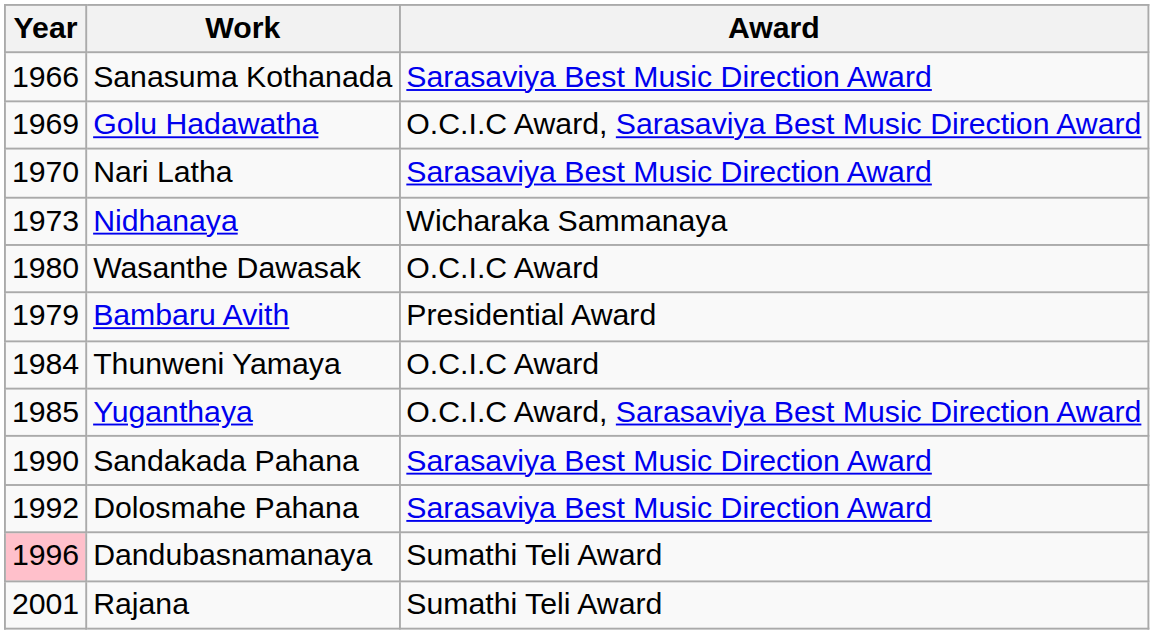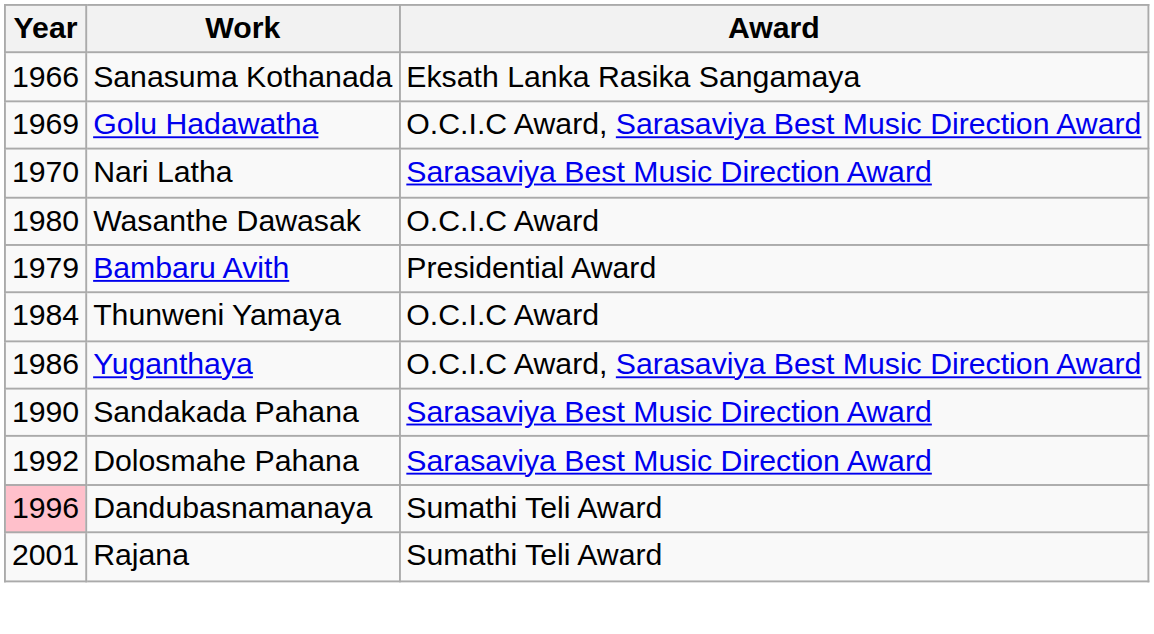 <table class="wikitable">
 <tr>
 <th>Year</th>
 <th>Work</th>
 <th>Award</th>
 </tr>
 <tr>
 <td>1966</td>
 <td>Sanasuma Kothanada</td>
-<td><a href='#'>Sarasaviya Best Music Direction Award</a></td>
+<td>Eksath Lanka Rasika Sangamaya</td>
 </tr>
 <tr>
 <td>1969</td>
 <td><a href='#'>Golu Hadawatha</a></td>
 <td>O.C.I.C Award, <a href='#'>Sarasaviya Best Music Direction Award</a></td>
 </tr>
 <tr>
 <td>1970</td>
 <td>Nari Latha</td>
 <td><a href='#'>Sarasaviya Best Music Direction Award</a></td>
-</tr>
-<tr>
-<td>1973</td>
-<td><a href='#'>Nidhanaya</a></td>
-<td>Wicharaka Sammanaya</td>
 </tr>
 <tr>
 <td>1980</td>
 <td>Wasanthe Dawasak</td>
 <td>O.C.I.C Award</td>
 </tr>
 <tr>
 <td>1979</td>
 <td><a href='#'>Bambaru Avith</a></td>
 <td>Presidential Award</td>
 </tr>
 <tr>
 <td>1984</td>
 <td>Thunweni Yamaya</td>
 <td>O.C.I.C Award</td>
 </tr>
 <tr>
-<td>1985</td>
+<td>1986</td>
 <td><a href='#'>Yuganthaya</a></td>
 <td>O.C.I.C Award, <a href='#'>Sarasaviya Best Music Direction Award</a></td>
 </tr>
 <tr>
 <td>1990</td>
 <td>Sandakada Pahana</td>
 <td><a href='#'>Sarasaviya Best Music Direction Award</a></td>
 </tr>
 <tr>
 <td>1992</td>
 <td>Dolosmahe Pahana</td>
 <td><a href='#'>Sarasaviya Best Music Direction Award</a></td>
 </tr>
 <tr>
 <td style="background: pink;">1996</td>
 <td>Dandubasnamanaya</td>
 <td>Sumathi Teli Award</td>
 </tr>
 <tr>
 <td>2001</td>
 <td>Rajana</td>
 <td>Sumathi Teli Award</td>
 </tr>
 </table>
